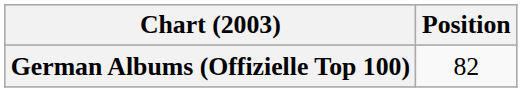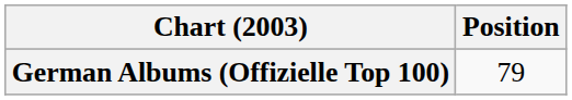 <table class="wikitable plainrowheaders">
 <tr>
 <th>Chart (2003)</th>
 <th>Position</th>
 </tr>
 <tr>
 <th scope="row">German Albums (Offizielle Top 100)</th>
-<td align="center">82</td>
+<td align="center">79</td>
 </tr>
 </table>
